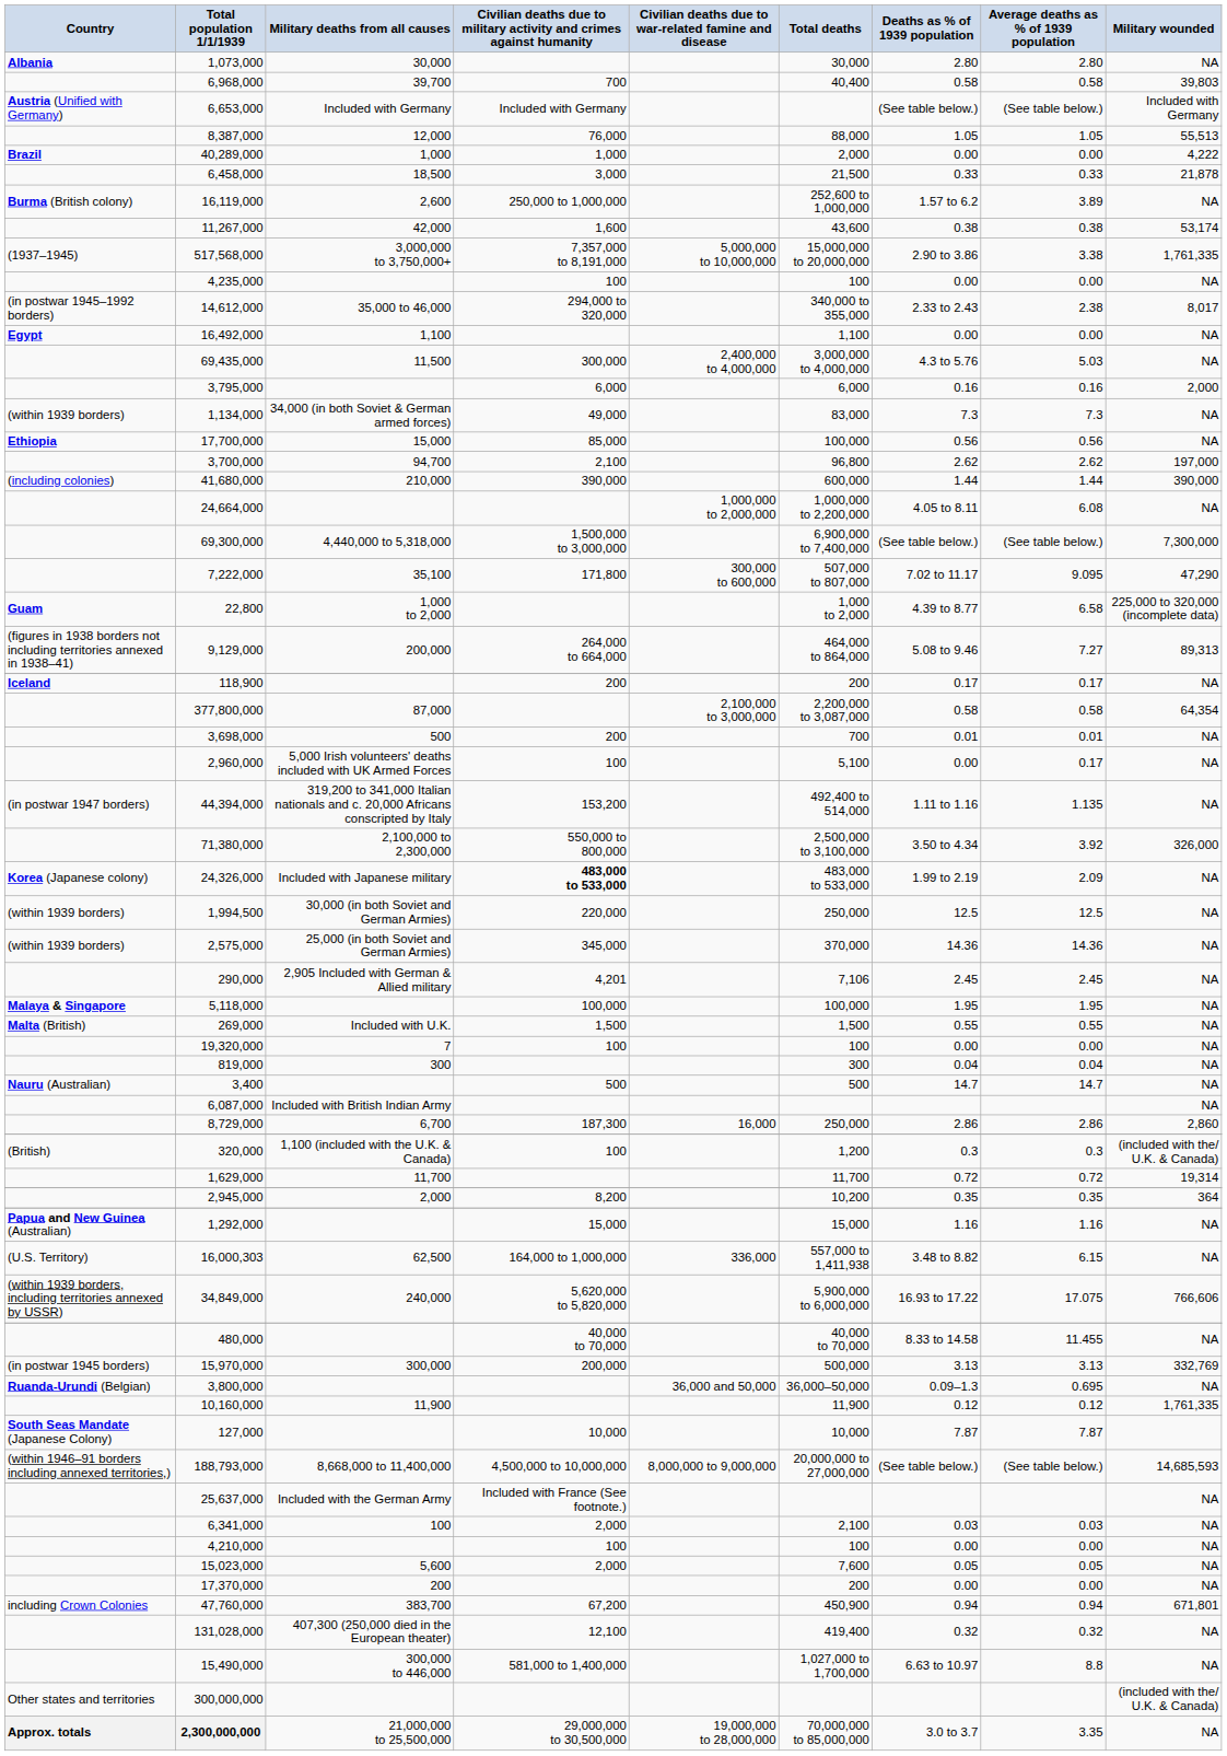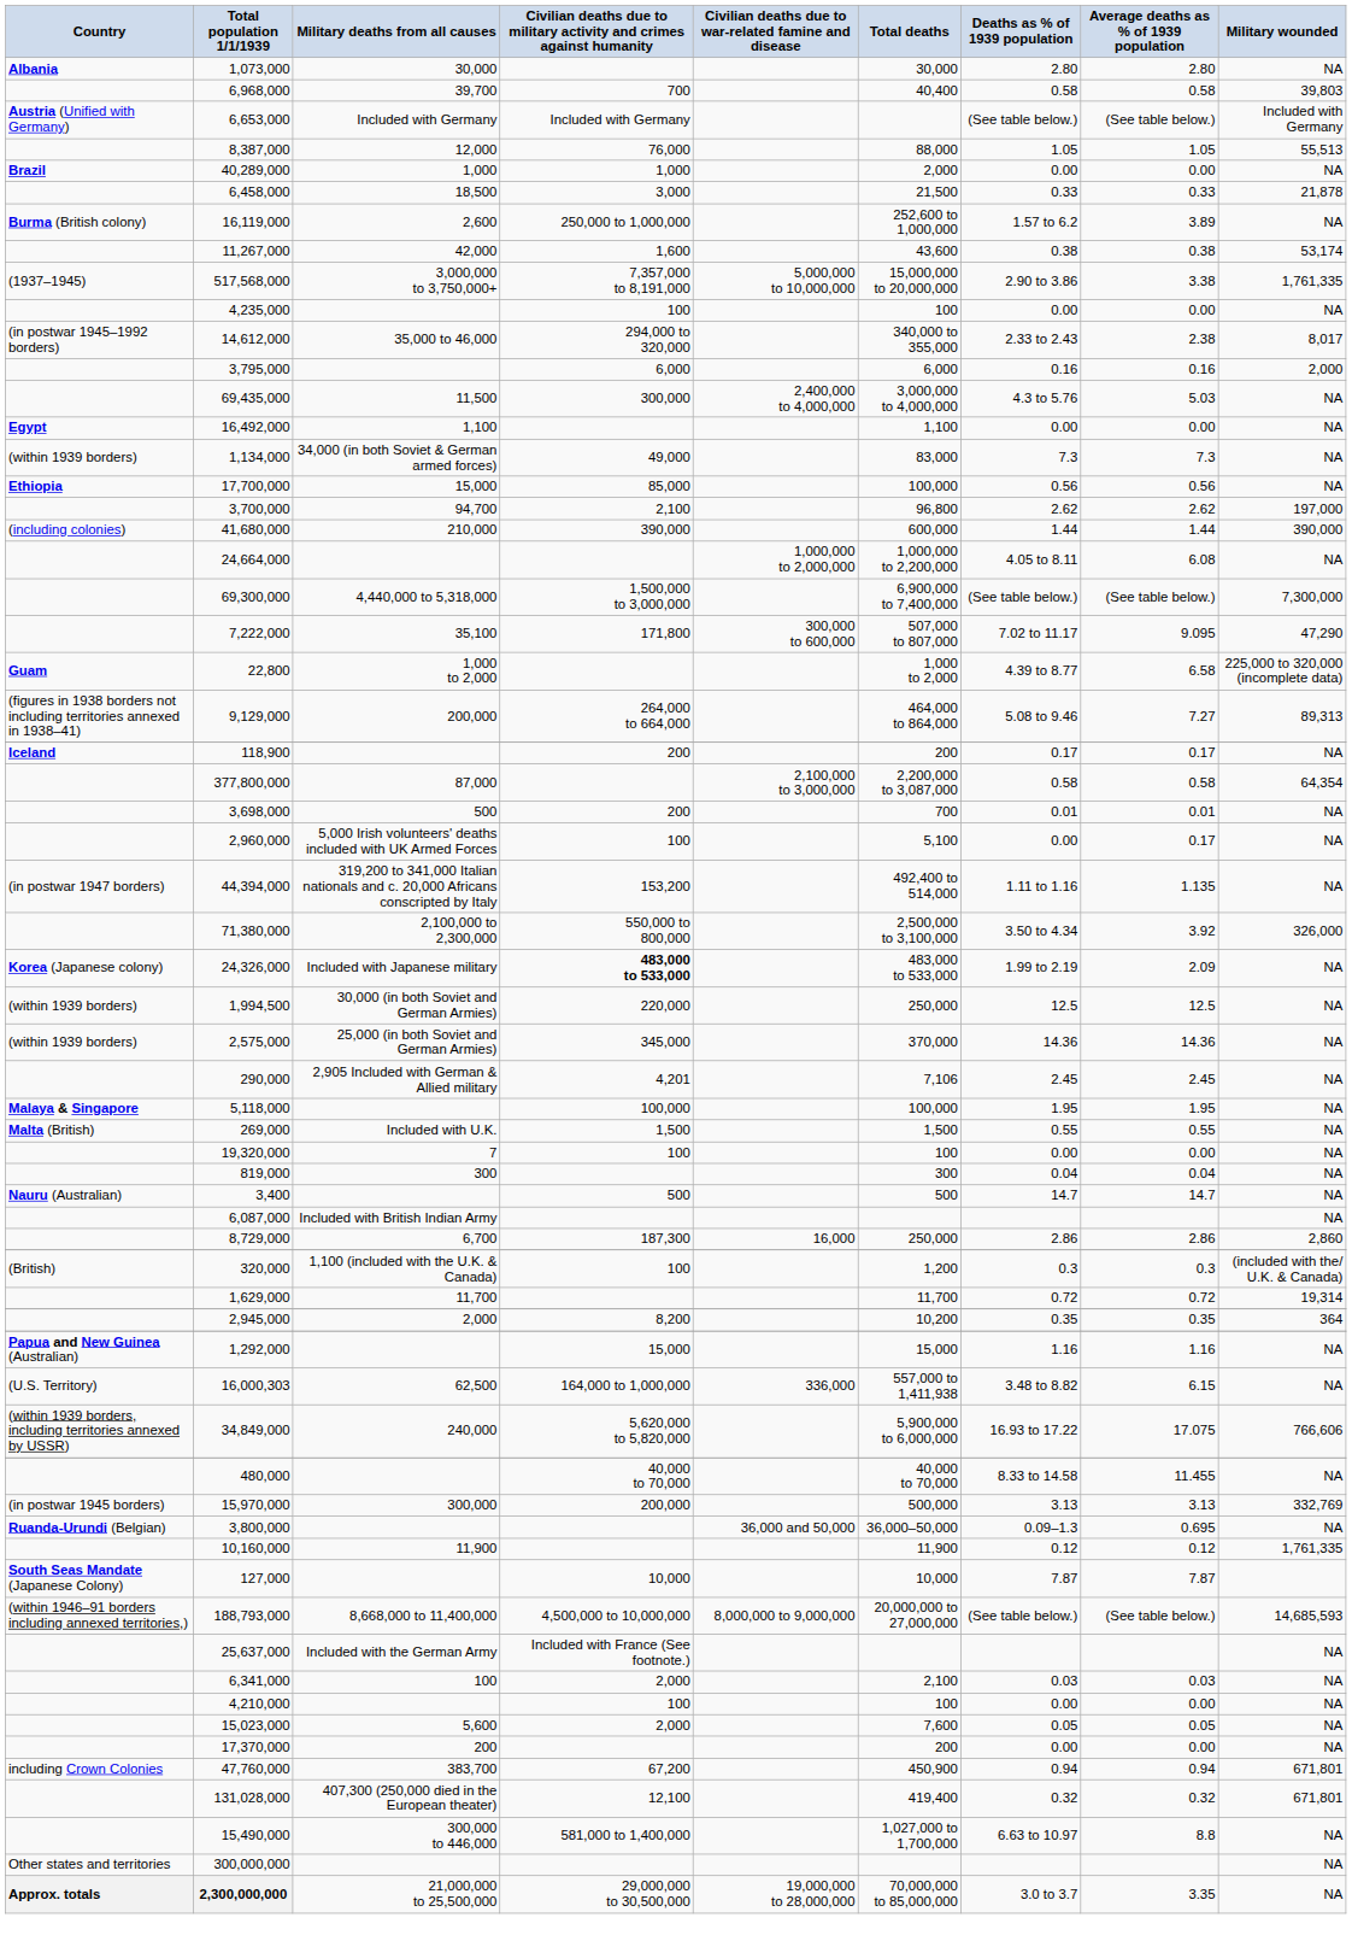 <table class="wikitable sortable sticky-header" style="text-align:right">
 <tr>
 <th style="background-color:#cedbec">Country</th>
 <th data-sort-type="number" style="background-color:#cedbec">Total population<br>1/1/1939</th>
 <th data-sort-type="number" style="background-color:#cedbec">Military deaths from all causes</th>
 <th data-sort-type="number" style="background-color:#cedbec">Civilian deaths due to military activity and crimes against humanity</th>
 <th data-sort-type="number" style="background-color:#cedbec">Civilian deaths due to war-related famine and disease</th>
 <th data-sort-type="number" style="background-color:#cedbec">Total deaths</th>
 <th data-sort-type="number" style="background-color:#cedbec">Deaths as % of 1939 population</th>
 <th data-sort-type="number" style="background-color:#cedbec">Average deaths as % of 1939 population</th>
 <th data-sort-type="number" style="background-color:#cedbec">Military wounded</th>
 </tr>
 <tr>
 <td style="text-align:left"><strong> <a href='#'>Albania</a></strong> </td>
 <td>1,073,000</td>
 <td>30,000</td>
 <td></td>
 <td></td>
 <td>30,000</td>
 <td>2.80</td>
 <td>2.80</td>
 <td>NA</td>
 </tr>
 <tr>
 <td style="text-align:left"><strong></strong> </td>
 <td>6,968,000</td>
 <td>39,700</td>
 <td>700</td>
 <td></td>
 <td>40,400</td>
 <td>0.58</td>
 <td>0.58</td>
 <td>39,803</td>
 </tr>
 <tr>
 <td style="text-align:left"><strong> <a href='#'>Austria</a></strong> (<a href='#'>Unified with Germany</a>) </td>
 <td>6,653,000</td>
 <td>Included with Germany</td>
 <td>Included with Germany</td>
 <td></td>
 <td></td>
 <td>(See table below.) </td>
 <td>(See table below.) </td>
 <td>Included with Germany</td>
 </tr>
 <tr>
 <td style="text-align:left"><strong></strong> </td>
 <td>8,387,000</td>
 <td>12,000</td>
 <td>76,000</td>
 <td></td>
 <td>88,000</td>
 <td>1.05</td>
 <td>1.05</td>
 <td>55,513</td>
 </tr>
 <tr>
 <td style="text-align:left"><strong> <a href='#'>Brazil</a></strong> </td>
 <td>40,289,000</td>
 <td>1,000</td>
 <td>1,000</td>
 <td></td>
 <td>2,000</td>
 <td>0.00</td>
 <td>0.00</td>
-<td>4,222</td>
+<td>NA</td>
 </tr>
 <tr>
 <td style="text-align:left"><strong></strong> </td>
 <td>6,458,000</td>
 <td>18,500</td>
 <td>3,000</td>
 <td></td>
 <td>21,500</td>
 <td>0.33</td>
 <td>0.33</td>
 <td>21,878</td>
 </tr>
 <tr>
 <td style="text-align:left"><strong> <a href='#'>Burma</a></strong> (British colony) </td>
 <td>16,119,000</td>
 <td>2,600</td>
 <td>250,000 to 1,000,000</td>
 <td></td>
 <td>252,600 to 1,000,000</td>
 <td>1.57 to 6.2</td>
 <td>3.89</td>
 <td>NA</td>
 </tr>
 <tr>
 <td style="text-align:left"><strong></strong> </td>
 <td>11,267,000</td>
 <td>42,000</td>
 <td>1,600</td>
 <td></td>
 <td>43,600</td>
 <td>0.38</td>
 <td>0.38</td>
 <td>53,174</td>
 </tr>
 <tr>
 <td style="text-align:left"><strong></strong>  (1937–1945)</td>
 <td>517,568,000</td>
 <td>3,000,000 <br> to 3,750,000+</td>
 <td>7,357,000 <br> to 8,191,000</td>
 <td>5,000,000<br>to 10,000,000</td>
 <td>15,000,000<br>to 20,000,000</td>
 <td>2.90 to 3.86</td>
 <td>3.38</td>
 <td>1,761,335</td>
 </tr>
 <tr>
 <td style="text-align:left"><strong></strong> </td>
 <td>4,235,000</td>
 <td></td>
 <td>100</td>
 <td></td>
 <td>100</td>
 <td>0.00</td>
 <td>0.00</td>
 <td>NA</td>
 </tr>
 <tr>
 <td style="text-align:left"><strong></strong> (in postwar 1945–1992 borders) </td>
 <td>14,612,000</td>
 <td>35,000 to 46,000<br></td>
 <td>294,000 to<br>320,000</td>
 <td></td>
 <td>340,000 to 355,000</td>
 <td>2.33 to 2.43</td>
 <td>2.38</td>
 <td>8,017</td>
 </tr>
 <tr>
-<td style="text-align:left"><strong> <a href='#'>Egypt</a></strong> </td>
-<td>16,492,000</td>
-<td>1,100</td>
+<td style="text-align:left"><strong></strong> </td>
+<td>3,795,000</td>
 <td></td>
+<td>6,000</td>
 <td></td>
-<td>1,100</td>
-<td>0.00</td>
-<td>0.00</td>
-<td>NA</td>
+<td>6,000</td>
+<td>0.16</td>
+<td>0.16</td>
+<td>2,000</td>
 </tr>
 <tr>
 <td style="text-align:left"><strong></strong> </td>
 <td>69,435,000</td>
 <td>11,500</td>
 <td>300,000</td>
 <td>2,400,000<br>to 4,000,000</td>
 <td>3,000,000<br>to 4,000,000</td>
 <td>4.3 to 5.76</td>
 <td>5.03</td>
 <td>NA</td>
 </tr>
 <tr>
-<td style="text-align:left"><strong></strong> </td>
-<td>3,795,000</td>
+<td style="text-align:left"><strong> <a href='#'>Egypt</a></strong> </td>
+<td>16,492,000</td>
+<td>1,100</td>
 <td></td>
-<td>6,000</td>
 <td></td>
-<td>6,000</td>
-<td>0.16</td>
-<td>0.16</td>
-<td>2,000</td>
+<td>1,100</td>
+<td>0.00</td>
+<td>0.00</td>
+<td>NA</td>
 </tr>
 <tr>
 <td style="text-align:left"><strong></strong> (within 1939 borders) </td>
 <td>1,134,000</td>
 <td>34,000 (in both Soviet & German armed forces)</td>
 <td>49,000</td>
 <td></td>
 <td>83,000</td>
 <td>7.3</td>
 <td>7.3</td>
 <td>NA</td>
 </tr>
 <tr>
 <td style="text-align:left"><strong> <a href='#'>Ethiopia</a></strong> </td>
 <td>17,700,000</td>
 <td>15,000</td>
 <td>85,000</td>
 <td></td>
 <td>100,000</td>
 <td>0.56</td>
 <td>0.56</td>
 <td>NA</td>
 </tr>
 <tr>
 <td style="text-align:left"><strong></strong> </td>
 <td>3,700,000</td>
 <td>94,700</td>
 <td>2,100</td>
 <td></td>
 <td>96,800</td>
 <td>2.62</td>
 <td>2.62</td>
 <td>197,000</td>
 </tr>
 <tr>
 <td style="text-align:left"><strong></strong>  (<a href='#'>including colonies</a>)</td>
 <td>41,680,000</td>
 <td>210,000</td>
 <td>390,000</td>
 <td></td>
 <td>600,000</td>
 <td>1.44</td>
 <td>1.44</td>
 <td>390,000</td>
 </tr>
 <tr>
 <td style="text-align:left"><strong></strong> </td>
 <td>24,664,000</td>
 <td></td>
 <td></td>
 <td>1,000,000<br>to 2,000,000</td>
 <td>1,000,000<br>to 2,200,000</td>
 <td>4.05 to 8.11</td>
 <td>6.08</td>
 <td>NA</td>
 </tr>
 <tr>
 <td style="text-align:left"><strong></strong> </td>
 <td>69,300,000</td>
 <td>4,440,000 to 5,318,000</td>
 <td>1,500,000<br>to 3,000,000 </td>
 <td></td>
 <td>6,900,000<br> to 7,400,000</td>
 <td>(See table below.) </td>
 <td>(See table below.) </td>
 <td>7,300,000</td>
 </tr>
 <tr>
 <td style="text-align:left"><strong></strong> </td>
 <td>7,222,000</td>
 <td>35,100</td>
 <td>171,800</td>
 <td>300,000<br>to 600,000</td>
 <td>507,000<br>to 807,000</td>
 <td>7.02 to 11.17</td>
 <td>9.095</td>
 <td>47,290</td>
 </tr>
 <tr>
 <td style="text-align:left"> <strong><a href='#'>Guam</a></strong> </td>
 <td>22,800</td>
 <td>1,000<br>to 2,000</td>
 <td></td>
 <td></td>
 <td>1,000<br>to 2,000</td>
 <td 1,000>4.39 to 8.77</td>
 <td>6.58</td>
 <td>225,000 to 320,000 (incomplete data)</td>
 </tr>
 <tr>
 <td style="text-align:left"><strong></strong>  (figures in 1938 borders not including territories annexed in 1938–41)</td>
 <td>9,129,000</td>
 <td>200,000</td>
 <td>264,000<br>to 664,000</td>
 <td></td>
 <td>464,000<br>to 864,000</td>
 <td>5.08 to 9.46</td>
 <td>7.27</td>
 <td>89,313</td>
 </tr>
 <tr>
 </tr>
 <tr>
 <td style="text-align:left"><strong> <a href='#'>Iceland</a></strong> </td>
 <td>118,900</td>
 <td></td>
 <td>200</td>
 <td></td>
 <td>200</td>
 <td>0.17</td>
 <td>0.17</td>
 <td>NA</td>
 </tr>
 <tr>
 <td style="text-align:left"><strong></strong> </td>
 <td>377,800,000</td>
 <td>87,000</td>
 <td></td>
 <td>2,100,000<br>to 3,000,000</td>
 <td>2,200,000<br>to 3,087,000</td>
 <td>0.58</td>
 <td>0.58</td>
 <td>64,354</td>
 </tr>
 <tr>
 <td style="text-align:left"><strong></strong> </td>
 <td>3,698,000</td>
 <td>500</td>
 <td>200</td>
 <td></td>
 <td>700</td>
 <td>0.01</td>
 <td>0.01</td>
 <td>NA</td>
 </tr>
 <tr>
 <td style="text-align:left"><strong></strong> </td>
 <td>2,960,000</td>
 <td>5,000 Irish volunteers' deaths included with UK Armed Forces</td>
 <td>100</td>
 <td></td>
 <td>5,100</td>
 <td>0.00</td>
 <td>0.17</td>
 <td>NA</td>
 </tr>
 <tr>
 <td style="text-align:left"><strong></strong> (in postwar 1947 borders) </td>
 <td>44,394,000</td>
 <td>319,200 to 341,000 Italian nationals and c. 20,000 Africans conscripted by Italy</td>
 <td>153,200</td>
 <td></td>
 <td>492,400 to 514,000</td>
 <td>1.11 to 1.16</td>
 <td>1.135</td>
 <td>NA</td>
 </tr>
 <tr id="tbl-japan">
 <td style="text-align:left"><strong></strong> </td>
 <td>71,380,000</td>
 <td>2,100,000 to<br>2,300,000</td>
 <td>550,000 to<br>800,000</td>
 <td></td>
 <td>2,500,000<br>to 3,100,000</td>
 <td>3.50 to 4.34</td>
 <td>3.92</td>
 <td>326,000</td>
 </tr>
 <tr>
 <td style="text-align:left"> <strong><a href='#'>Korea</a></strong> (Japanese colony) </td>
 <td>24,326,000</td>
 <td>Included with Japanese military</td>
 <td><strong>483,000<br>to 533,000</strong></td>
 <td></td>
 <td>483,000<br> to 533,000</td>
 <td>1.99 to 2.19</td>
 <td>2.09</td>
 <td>NA</td>
 </tr>
 <tr>
 <td style="text-align:left"><strong></strong> (within 1939 borders) </td>
 <td>1,994,500</td>
 <td>30,000 (in both Soviet and German Armies)</td>
 <td>220,000</td>
 <td></td>
 <td>250,000</td>
 <td>12.5</td>
 <td>12.5</td>
 <td>NA</td>
 </tr>
 <tr>
 <td style="text-align:left"><strong></strong> (within 1939 borders) </td>
 <td>2,575,000</td>
 <td>25,000 (in both Soviet and German Armies)</td>
 <td>345,000</td>
 <td></td>
 <td>370,000</td>
 <td>14.36</td>
 <td>14.36</td>
 <td>NA</td>
 </tr>
 <tr>
 <td style="text-align:left"><strong></strong> </td>
 <td>290,000</td>
 <td>2,905 Included with German & Allied military</td>
 <td>4,201</td>
 <td></td>
 <td>7,106</td>
 <td>2.45</td>
 <td>2.45</td>
 <td>NA</td>
 </tr>
 <tr>
 <td style="text-align:left"><strong> <a href='#'>Malaya</a> & <a href='#'>Singapore</a></strong> </td>
 <td>5,118,000</td>
 <td></td>
 <td>100,000</td>
 <td></td>
 <td>100,000</td>
 <td>1.95</td>
 <td>1.95</td>
 <td>NA</td>
 </tr>
 <tr>
 <td style="text-align:left"><strong> <a href='#'>Malta</a></strong> (British) </td>
 <td>269,000</td>
 <td>Included with U.K.</td>
 <td>1,500</td>
 <td></td>
 <td>1,500</td>
 <td>0.55</td>
 <td>0.55</td>
 <td>NA</td>
 </tr>
 <tr>
 <td style="text-align:left"><strong></strong> </td>
 <td>19,320,000</td>
 <td>7 </td>
 <td>100</td>
 <td></td>
 <td>100</td>
 <td>0.00</td>
 <td>0.00</td>
 <td>NA</td>
 </tr>
 <tr>
 <td style="text-align:left"><strong></strong> </td>
 <td>819,000</td>
 <td>300</td>
 <td></td>
 <td></td>
 <td>300</td>
 <td>0.04</td>
 <td>0.04</td>
 <td>NA</td>
 </tr>
 <tr>
 <td style="text-align:left"><strong> <a href='#'>Nauru</a></strong> (Australian) </td>
 <td>3,400</td>
 <td></td>
 <td>500</td>
 <td></td>
 <td>500</td>
 <td>14.7</td>
 <td>14.7</td>
 <td>NA</td>
 </tr>
 <tr>
 <td style="text-align:left"><strong></strong> </td>
 <td>6,087,000</td>
 <td>Included with British Indian Army</td>
 <td></td>
 <td></td>
 <td></td>
 <td></td>
 <td></td>
 <td>NA</td>
 </tr>
 <tr>
 <td style="text-align:left"><strong></strong> </td>
 <td>8,729,000</td>
 <td>6,700</td>
 <td>187,300</td>
 <td>16,000</td>
 <td>250,000</td>
 <td>2.86</td>
 <td>2.86</td>
 <td>2,860</td>
 </tr>
 <tr>
 </tr>
 <tr>
 <td style="text-align:left"><strong></strong> (British) </td>
 <td>320,000</td>
 <td>1,100 (included with the U.K. & Canada)</td>
 <td>100</td>
 <td></td>
 <td>1,200</td>
 <td>0.3</td>
 <td>0.3</td>
 <td>(included with the/ U.K. & Canada)</td>
 </tr>
 <tr>
 <td style="text-align:left"><strong></strong> </td>
 <td>1,629,000</td>
 <td>11,700</td>
 <td></td>
 <td></td>
 <td>11,700</td>
 <td>0.72</td>
 <td>0.72</td>
 <td>19,314</td>
 </tr>
 <tr>
 </tr>
 <tr>
 <td style="text-align:left"><strong></strong> </td>
 <td>2,945,000</td>
 <td>2,000</td>
 <td>8,200</td>
 <td></td>
 <td>10,200</td>
 <td>0.35</td>
 <td>0.35</td>
 <td>364</td>
 </tr>
 <tr>
 </tr>
 <tr>
 <td style="text-align:left"><strong> <a href='#'>Papua</a> and <a href='#'>New Guinea</a></strong> (Australian) </td>
 <td>1,292,000</td>
 <td></td>
 <td>15,000</td>
 <td></td>
 <td>15,000</td>
 <td>1.16</td>
 <td>1.16</td>
 <td>NA</td>
 </tr>
 <tr>
 <td style="text-align:left"><strong></strong> (U.S. Territory) </td>
 <td>16,000,303</td>
 <td>62,500</td>
 <td>164,000 to 1,000,000</td>
 <td>336,000</td>
 <td>557,000 to 1,411,938</td>
 <td>3.48 to 8.82</td>
 <td>6.15</td>
 <td>NA</td>
 </tr>
 <tr>
 <td style="text-align:left"><strong></strong> (<u>within 1939 borders, including territories annexed by USSR</u>) </td>
 <td>34,849,000</td>
 <td>240,000</td>
 <td>5,620,000<br>to 5,820,000</td>
 <td></td>
 <td>5,900,000 <br>to 6,000,000</td>
 <td>16.93 to 17.22</td>
 <td>17.075</td>
 <td>766,606</td>
 </tr>
 <tr>
 </tr>
 <tr>
 <td style="text-align:left"><strong></strong> </td>
 <td>480,000</td>
 <td></td>
 <td>40,000<br>to 70,000</td>
 <td></td>
 <td>40,000<br>to 70,000</td>
 <td>8.33 to 14.58</td>
 <td>11.455</td>
 <td>NA</td>
 </tr>
 <tr>
 <td style="text-align:left"><strong></strong> (in postwar 1945 borders) </td>
 <td>15,970,000</td>
 <td>300,000</td>
 <td>200,000</td>
 <td></td>
 <td>500,000</td>
 <td>3.13</td>
 <td>3.13</td>
 <td>332,769</td>
 </tr>
 <tr>
 <td style="text-align:left"><strong> <a href='#'>Ruanda-Urundi</a></strong> (Belgian) </td>
 <td>3,800,000</td>
 <td></td>
 <td></td>
 <td>36,000 and 50,000</td>
 <td>36,000–50,000</td>
 <td>0.09–1.3</td>
 <td>0.695</td>
 <td>NA</td>
 </tr>
 <tr>
 <td style="text-align:left"><strong></strong> </td>
 <td>10,160,000</td>
 <td>11,900</td>
 <td></td>
 <td></td>
 <td>11,900</td>
 <td>0.12</td>
 <td>0.12</td>
 <td>1,761,335</td>
 </tr>
 <tr>
 <td style="text-align:left"><strong> <a href='#'>South Seas Mandate</a></strong> (Japanese Colony) </td>
 <td>127,000</td>
 <td></td>
 <td>10,000</td>
 <td></td>
 <td>10,000</td>
 <td>7.87</td>
 <td>7.87</td>
 <td></td>
 </tr>
 <tr>
 <td style="text-align:left"><strong></strong> (<u>within 1946–91 borders including annexed territories</u>,) </td>
 <td>188,793,000</td>
 <td>8,668,000 to 11,400,000</td>
 <td>4,500,000 to 10,000,000</td>
 <td>8,000,000 to 9,000,000</td>
 <td>20,000,000 to 27,000,000</td>
 <td>(See table below.) </td>
 <td>(See table below.) </td>
 <td>14,685,593</td>
 </tr>
 <tr>
 <td style="text-align:left"><strong></strong> </td>
 <td>25,637,000</td>
 <td>Included with the German Army</td>
 <td>Included with France (See footnote.)</td>
 <td></td>
 <td></td>
 <td></td>
 <td></td>
 <td>NA</td>
 </tr>
 <tr>
 <td style="text-align:left"><strong></strong> </td>
 <td>6,341,000</td>
 <td>100</td>
 <td>2,000</td>
 <td></td>
 <td>2,100</td>
 <td>0.03</td>
 <td>0.03</td>
 <td>NA</td>
 </tr>
 <tr>
 <td style="text-align:left"><strong></strong> </td>
 <td>4,210,000</td>
 <td></td>
 <td>100</td>
 <td></td>
 <td>100</td>
 <td>0.00</td>
 <td>0.00</td>
 <td>NA</td>
 </tr>
 <tr>
 <td style="text-align:left"><strong></strong> </td>
 <td>15,023,000</td>
 <td>5,600</td>
 <td>2,000</td>
 <td></td>
 <td>7,600</td>
 <td>0.05</td>
 <td>0.05</td>
 <td>NA</td>
 </tr>
 <tr>
 <td style="text-align:left"><strong></strong> </td>
 <td>17,370,000</td>
 <td>200</td>
 <td></td>
 <td></td>
 <td>200</td>
 <td>0.00</td>
 <td>0.00</td>
 <td>NA</td>
 </tr>
 <tr>
 <td style="text-align:left"><strong></strong>  including <a href='#'>Crown Colonies</a></td>
 <td>47,760,000</td>
 <td>383,700</td>
 <td>67,200</td>
 <td></td>
 <td>450,900</td>
 <td>0.94</td>
 <td>0.94</td>
 <td>671,801</td>
 </tr>
 <tr>
 <td style="text-align:left"><strong></strong> </td>
 <td>131,028,000</td>
 <td>407,300  (250,000 died in the European theater)</td>
 <td>12,100 </td>
 <td></td>
 <td>419,400</td>
 <td>0.32</td>
 <td>0.32</td>
-<td>NA</td>
+<td>671,801</td>
 </tr>
 <tr>
 <td style="text-align:left"><strong></strong> </td>
 <td>15,490,000</td>
 <td>300,000<br> to 446,000</td>
 <td>581,000 to 1,400,000</td>
 <td></td>
 <td>1,027,000 to 1,700,000</td>
 <td>6.63 to 10.97</td>
 <td>8.8</td>
 <td>NA</td>
 </tr>
 <tr>
 <td style="text-align:left">Other states and territories </td>
 <td>300,000,000</td>
 <td></td>
 <td></td>
 <td></td>
 <td></td>
 <td></td>
 <td></td>
-<td>(included with the/ U.K. & Canada)</td>
+<td>NA</td>
 </tr>
 <tr class="sortbottom">
 <th style="text-align:left"><strong>Approx. totals</strong></th>
 <th>2,300,000,000</th>
 <td>21,000,000<br>to 25,500,000</td>
 <td>29,000,000<br>to 30,500,000</td>
 <td>19,000,000<br>to 28,000,000</td>
 <td>70,000,000<br>to 85,000,000</td>
 <td>3.0 to 3.7</td>
 <td>3.35</td>
 <td>NA</td>
 </tr>
 </table>
